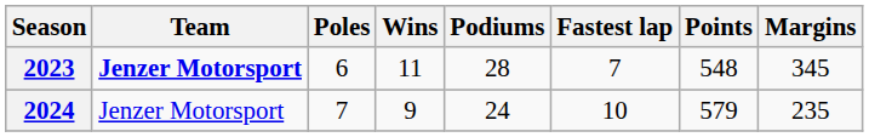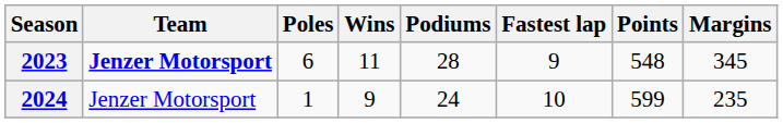 <table class="wikitable" style="font-size:85%; text-align:center;">
 <tr>
 <th>Season</th>
 <th>Team</th>
 <th>Poles</th>
 <th>Wins</th>
 <th>Podiums</th>
 <th>Fastest lap</th>
 <th>Points</th>
 <th>Margins</th>
 </tr>
 <tr>
 <th><a href='#'>2023</a></th>
 <td align=left><strong> <a href='#'>Jenzer Motorsport</a></strong></td>
 <td>6</td>
 <td>11</td>
 <td>28</td>
-<td>7</td>
+<td>9</td>
 <td>548</td>
 <td>345</td>
 </tr>
 <tr>
 <th><a href='#'>2024</a></th>
 <td align="left"> <a href='#'>Jenzer Motorsport</a></td>
-<td>7</td>
+<td>1</td>
 <td>9</td>
 <td>24</td>
 <td>10</td>
-<td>579</td>
+<td>599</td>
 <td>235</td>
 </tr>
 </table>
